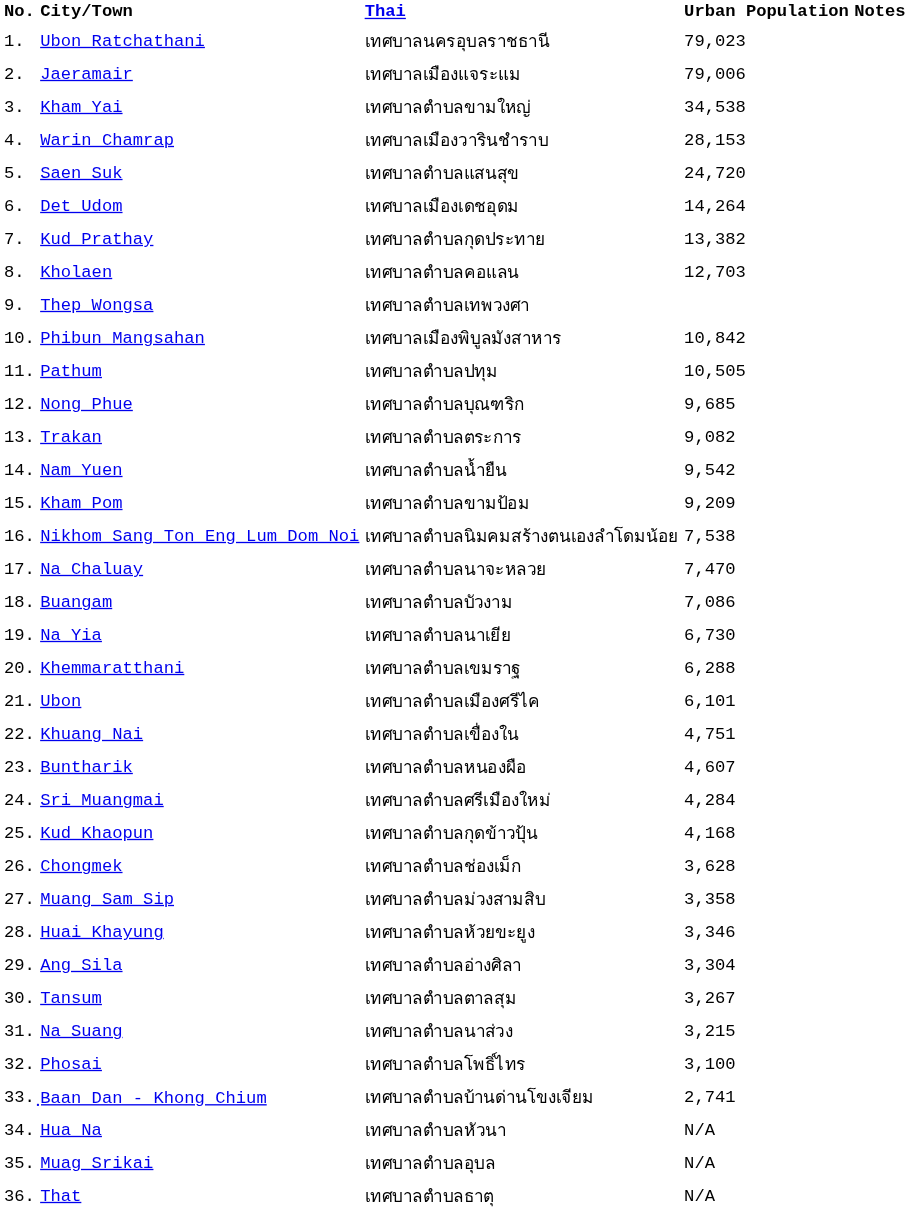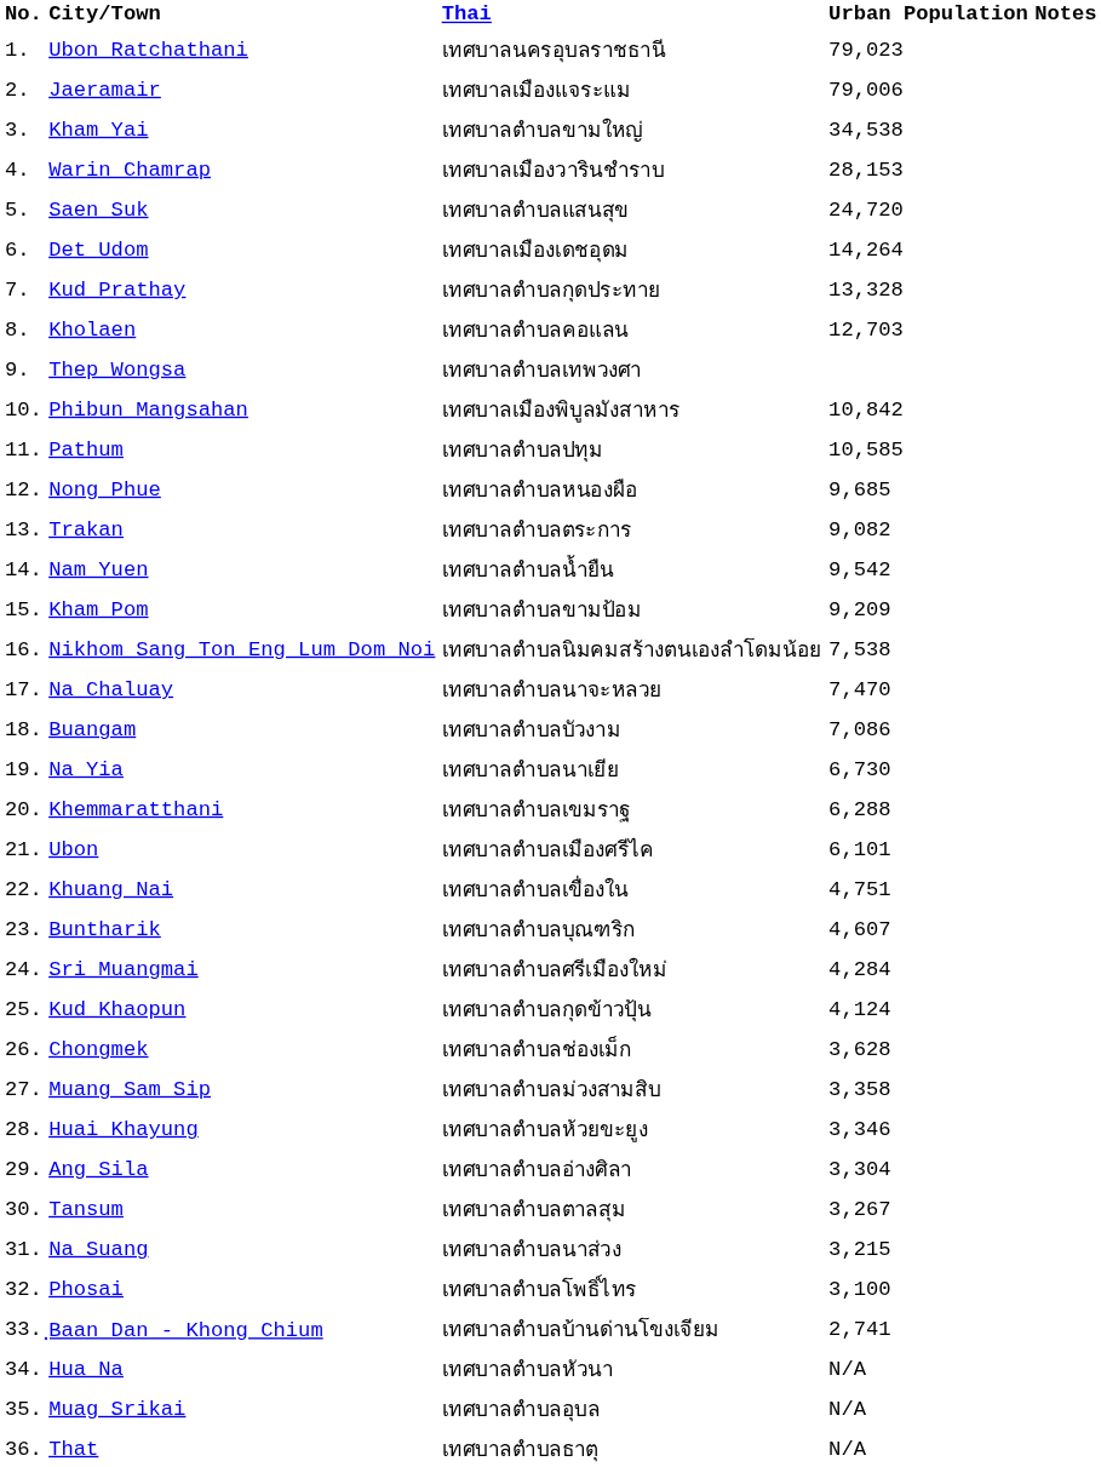 <table>
 <tr>
 <th align=left>No.</th>
 <th align=left>City/Town</th>
 <th align=left><a href='#'>Thai</a></th>
 <th align=left>Urban Population</th>
 <th align=center>Notes</th>
 </tr>
 <tr>
 <td>1.</td>
 <td><a href='#'>Ubon Ratchathani</a></td>
 <td>เทศบาลนครอุบลราชธานี</td>
 <td>79,023</td>
 <td></td>
 </tr>
 <tr>
 <td>2.</td>
 <td><a href='#'>Jaeramair</a></td>
 <td>เทศบาลเมืองแจระแม</td>
 <td>79,006</td>
 <td></td>
 </tr>
 <tr>
 <td>3.</td>
 <td><a href='#'>Kham Yai</a></td>
 <td>เทศบาลตำบลขามใหญ่</td>
 <td>34,538</td>
 <td></td>
 </tr>
 <tr>
 <td>4.</td>
 <td><a href='#'>Warin Chamrap</a></td>
 <td>เทศบาลเมืองวารินชำราบ</td>
 <td>28,153</td>
 <td></td>
 </tr>
 <tr>
 <td>5.</td>
 <td><a href='#'>Saen Suk</a></td>
 <td>เทศบาลตำบลแสนสุข</td>
 <td>24,720</td>
 <td></td>
 </tr>
 <tr>
 <td>6.</td>
 <td><a href='#'>Det Udom</a></td>
 <td>เทศบาลเมืองเดชอุดม</td>
 <td>14,264</td>
 <td></td>
 </tr>
 <tr>
 <td>7.</td>
 <td><a href='#'>Kud Prathay</a></td>
 <td>เทศบาลตำบลกุดประทาย</td>
-<td>13,382</td>
+<td>13,328</td>
 <td></td>
 </tr>
 <tr>
 <td>8.</td>
 <td><a href='#'>Kholaen</a></td>
 <td>เทศบาลตำบลคอแลน</td>
 <td>12,703</td>
 <td></td>
 </tr>
 <tr>
 <td>9.</td>
 <td><a href='#'>Thep Wongsa</a></td>
 <td>เทศบาลตำบลเทพวงศา</td>
 <td 1,0968></td>
 </tr>
 <tr>
 <td>10.</td>
 <td><a href='#'>Phibun Mangsahan</a></td>
 <td>เทศบาลเมืองพิบูลมังสาหาร</td>
 <td>10,842</td>
 <td></td>
 </tr>
 <tr>
 <td>11.</td>
 <td><a href='#'>Pathum</a></td>
 <td>เทศบาลตำบลปทุม</td>
-<td>10,505</td>
+<td>10,585</td>
 <td></td>
 </tr>
 <tr>
 <td>12.</td>
 <td><a href='#'>Nong Phue</a></td>
-<td>เทศบาลตำบลบุณฑริก</td>
+<td>เทศบาลตำบลหนองผือ</td>
 <td>9,685</td>
 <td></td>
 </tr>
 <tr>
 <td>13.</td>
 <td><a href='#'>Trakan</a></td>
 <td>เทศบาลตำบลตระการ</td>
 <td>9,082</td>
 <td></td>
 </tr>
 <tr>
 <td>14.</td>
 <td><a href='#'>Nam Yuen</a></td>
 <td>เทศบาลตำบลน้ำยืน</td>
 <td>9,542</td>
 <td></td>
 </tr>
 <tr>
 <td>15.</td>
 <td><a href='#'>Kham Pom</a></td>
 <td>เทศบาลตำบลขามป้อม</td>
 <td>9,209</td>
 <td></td>
 </tr>
 <tr>
 <td>16.</td>
 <td><a href='#'>Nikhom Sang Ton Eng Lum Dom Noi</a></td>
 <td>เทศบาลตำบลนิมคมสร้างตนเองลำโดมน้อย</td>
 <td>7,538</td>
 <td></td>
 </tr>
 <tr>
 <td>17.</td>
 <td><a href='#'>Na Chaluay</a></td>
 <td>เทศบาลตำบลนาจะหลวย</td>
 <td>7,470</td>
 <td></td>
 </tr>
 <tr>
 <td>18.</td>
 <td><a href='#'>Buangam</a></td>
 <td>เทศบาลตำบลบัวงาม</td>
 <td>7,086</td>
 <td></td>
 </tr>
 <tr>
 <td>19.</td>
 <td><a href='#'>Na Yia</a></td>
 <td>เทศบาลตำบลนาเยีย</td>
 <td>6,730</td>
 <td></td>
 </tr>
 <tr>
 <td>20.</td>
 <td><a href='#'>Khemmaratthani</a></td>
 <td>เทศบาลตำบลเขมราฐ</td>
 <td>6,288</td>
 <td></td>
 </tr>
 <tr>
 <td>21.</td>
 <td><a href='#'>Ubon</a></td>
 <td>เทศบาลตำบลเมืองศรีไค</td>
 <td>6,101</td>
 <td></td>
 </tr>
 <tr>
 <td>22.</td>
 <td><a href='#'>Khuang Nai</a></td>
 <td>เทศบาลตำบลเขื่องใน</td>
 <td>4,751</td>
 <td></td>
 </tr>
 <tr>
 <td>23.</td>
 <td><a href='#'>Buntharik</a></td>
-<td>เทศบาลตำบลหนองผือ</td>
+<td>เทศบาลตำบลบุณฑริก</td>
 <td>4,607</td>
 <td></td>
 </tr>
 <tr>
 <td>24.</td>
 <td><a href='#'>Sri Muangmai</a></td>
 <td>เทศบาลตำบลศรีเมืองใหม่</td>
 <td>4,284</td>
 <td></td>
 </tr>
 <tr>
 <td>25.</td>
 <td><a href='#'>Kud Khaopun</a></td>
 <td>เทศบาลตำบลกุดข้าวปุ้น</td>
-<td>4,168</td>
+<td>4,124</td>
 <td></td>
 </tr>
 <tr>
 <td>26.</td>
 <td><a href='#'>Chongmek</a></td>
 <td>เทศบาลตำบลช่องเม็ก</td>
 <td>3,628</td>
 <td></td>
 </tr>
 <tr>
 <td>27.</td>
 <td><a href='#'>Muang Sam Sip</a></td>
 <td>เทศบาลตำบลม่วงสามสิบ</td>
 <td>3,358</td>
 <td></td>
 </tr>
 <tr>
 <td>28.</td>
 <td><a href='#'>Huai Khayung</a></td>
 <td>เทศบาลตำบลห้วยขะยูง</td>
 <td>3,346</td>
 <td></td>
 </tr>
 <tr>
 <td>29.</td>
 <td><a href='#'>Ang Sila</a></td>
 <td>เทศบาลตำบลอ่างศิลา</td>
 <td>3,304</td>
 <td></td>
 </tr>
 <tr>
 <td>30.</td>
 <td><a href='#'>Tansum</a></td>
 <td>เทศบาลตำบลตาลสุม</td>
 <td>3,267</td>
 <td></td>
 </tr>
 <tr>
 <td>31.</td>
 <td><a href='#'>Na Suang</a></td>
 <td>เทศบาลตำบลนาส่วง</td>
 <td>3,215</td>
 <td></td>
 </tr>
 <tr>
 <td>32.</td>
 <td><a href='#'>Phosai</a></td>
 <td>เทศบาลตำบลโพธิ์ไทร</td>
 <td>3,100</td>
 <td></td>
 </tr>
 <tr>
 <td>33.</td>
 <td><a href='#'>ฺBaan Dan - Khong Chium</a></td>
 <td>เทศบาลตำบลบ้านด่านโขงเจียม</td>
 <td>2,741</td>
 <td></td>
 </tr>
 <tr>
 <td>34.</td>
 <td><a href='#'>Hua Na</a></td>
 <td>เทศบาลตำบลหัวนา</td>
 <td>N/A</td>
 <td></td>
 </tr>
 <tr>
 <td>35.</td>
 <td><a href='#'>Muag Srikai</a></td>
 <td>เทศบาลตำบลอุบล</td>
 <td>N/A</td>
 <td></td>
 </tr>
 <tr>
 <td>36.</td>
 <td><a href='#'>That</a></td>
 <td>เทศบาลตำบลธาตุ</td>
 <td>N/A</td>
 <td></td>
 </tr>
 </table>
